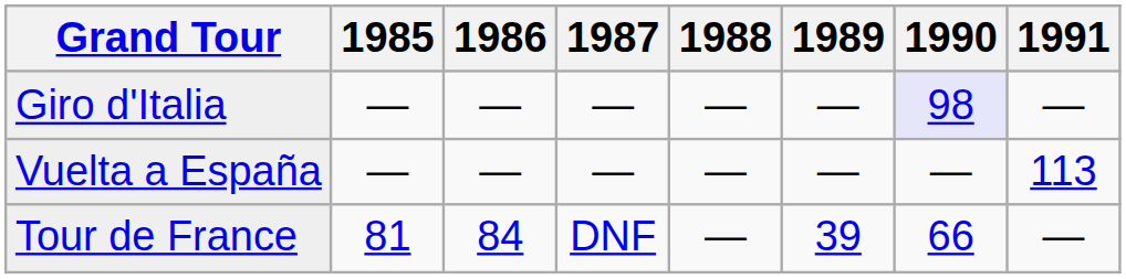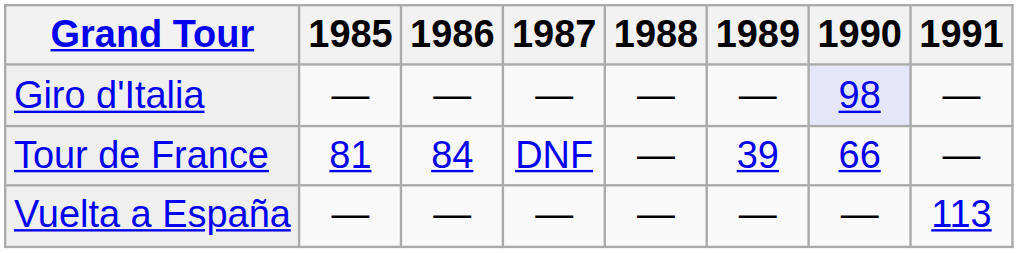 <table class="wikitable">
 <tr style="background:#EEE;">
 <th><a href='#'>Grand Tour</a></th>
 <th scope="col">1985</th>
 <th scope="col">1986</th>
 <th scope="col">1987</th>
 <th scope="col">1988</th>
 <th scope="col">1989</th>
 <th scope="col">1990</th>
 <th scope="col">1991</th>
 </tr>
 <tr style="text-align:center;">
 <td style="text-align:left; background:#EFEFEF;"> <a href='#'>Giro d'Italia</a></td>
 <td>—</td>
 <td>—</td>
 <td>—</td>
 <td>—</td>
 <td>—</td>
 <td style="background: lavender;"><a href='#'>98</a></td>
 <td>—</td>
 </tr>
 <tr style="text-align:center;">
+<td style="text-align:left; background:#EFEFEF;"> <a href='#'>Tour de France</a></td>
+<td><a href='#'>81</a></td>
+<td><a href='#'>84</a></td>
+<td><a href='#'>DNF</a></td>
+<td>—</td>
+<td><a href='#'>39</a></td>
+<td><a href='#'>66</a></td>
+<td>—</td>
+</tr>
+<tr style="text-align:center;">
 <td style="text-align:left; background:#EFEFEF;"> <a href='#'>Vuelta a España</a></td>
 <td>—</td>
 <td>—</td>
 <td>—</td>
 <td>—</td>
 <td>—</td>
 <td>—</td>
 <td><a href='#'>113</a></td>
 </tr>
-<tr style="text-align:center;">
-<td style="text-align:left; background:#EFEFEF;"> <a href='#'>Tour de France</a></td>
-<td><a href='#'>81</a></td>
-<td><a href='#'>84</a></td>
-<td><a href='#'>DNF</a></td>
-<td>—</td>
-<td><a href='#'>39</a></td>
-<td><a href='#'>66</a></td>
-<td>—</td>
-</tr>
 </table>
